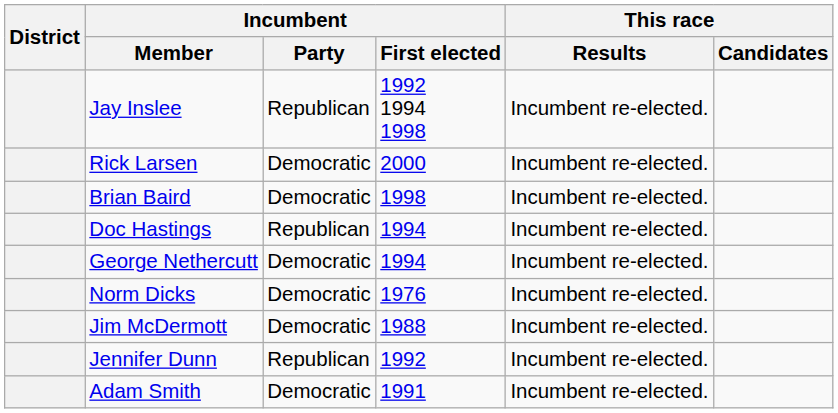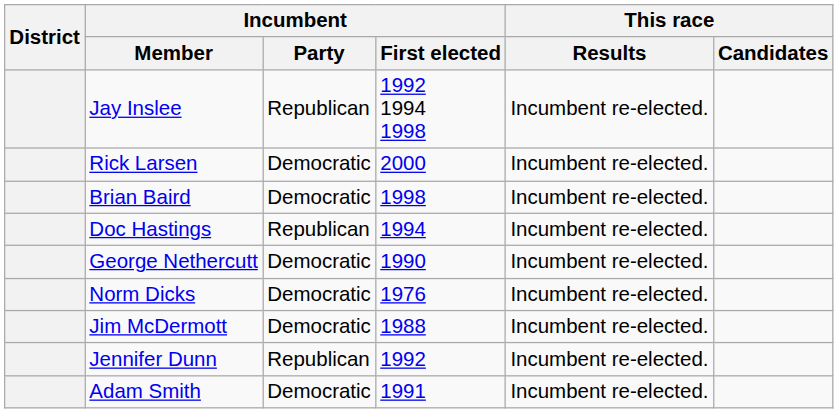 <table class=wikitable>
 <tr>
 <th rowspan=2>District</th>
 <th colspan=3>Incumbent</th>
 <th colspan=2>This race</th>
 </tr>
 <tr>
 <th>Member</th>
 <th>Party</th>
 <th>First elected</th>
 <th>Results</th>
 <th>Candidates</th>
 </tr>
 <tr>
 <th></th>
 <td><a href='#'>Jay Inslee</a></td>
 <td>Republican</td>
 <td><a href='#'>1992</a><br>1994 <br><a href='#'>1998</a></td>
 <td>Incumbent re-elected.</td>
 <td nowrap></td>
 </tr>
 <tr>
 <th></th>
 <td><a href='#'>Rick Larsen</a></td>
 <td>Democratic</td>
 <td><a href='#'>2000</a></td>
 <td>Incumbent re-elected.</td>
 <td nowrap></td>
 </tr>
 <tr>
 <th></th>
 <td><a href='#'>Brian Baird</a></td>
 <td>Democratic</td>
 <td><a href='#'>1998</a></td>
 <td>Incumbent re-elected.</td>
 <td nowrap></td>
 </tr>
 <tr>
 <th></th>
 <td><a href='#'>Doc Hastings</a></td>
 <td>Republican</td>
 <td><a href='#'>1994</a></td>
 <td>Incumbent re-elected.</td>
 <td nowrap></td>
 </tr>
 <tr>
 <th></th>
 <td><a href='#'>George Nethercutt</a></td>
 <td>Democratic</td>
-<td><a href='#'>1994</a></td>
+<td><a href='#'>1990</a></td>
 <td>Incumbent re-elected.</td>
 <td nowrap></td>
 </tr>
 <tr>
 <th></th>
 <td><a href='#'>Norm Dicks</a></td>
 <td>Democratic</td>
 <td><a href='#'>1976</a></td>
 <td>Incumbent re-elected.</td>
 <td nowrap></td>
 </tr>
 <tr>
 <th></th>
 <td><a href='#'>Jim McDermott</a></td>
 <td>Democratic</td>
 <td><a href='#'>1988</a></td>
 <td>Incumbent re-elected.</td>
 <td nowrap></td>
 </tr>
 <tr>
 <th></th>
 <td><a href='#'>Jennifer Dunn</a></td>
 <td>Republican</td>
 <td><a href='#'>1992</a></td>
 <td>Incumbent re-elected.</td>
 <td nowrap></td>
 </tr>
 <tr>
 <th></th>
 <td><a href='#'>Adam Smith</a></td>
 <td>Democratic</td>
 <td><a href='#'>1991</a></td>
 <td>Incumbent re-elected.</td>
 <td nowrap></td>
 </tr>
 </table>
